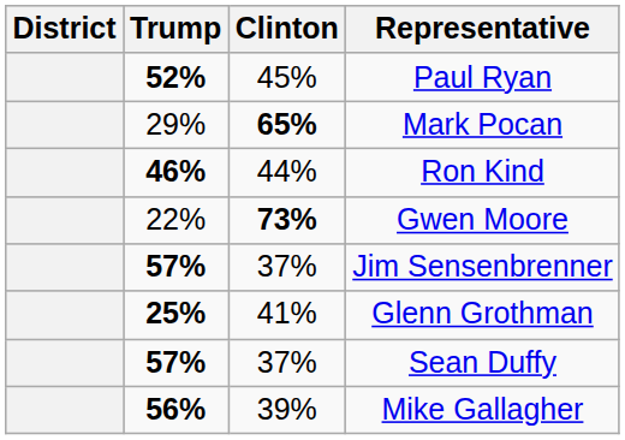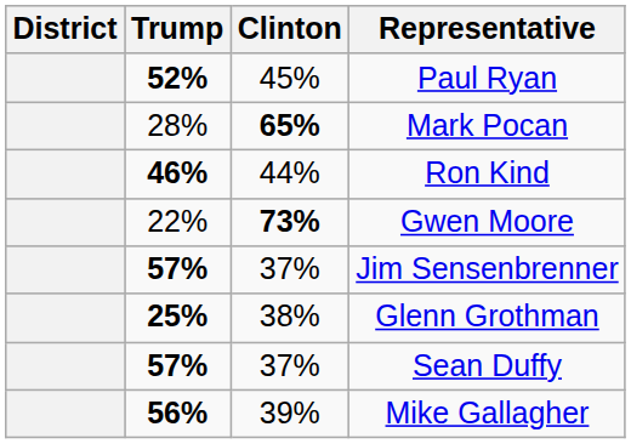 <table class=wikitable>
 <tr>
 <th>District</th>
 <th>Trump</th>
 <th>Clinton</th>
 <th>Representative</th>
 </tr>
 <tr align=center>
 <th></th>
 <td><strong>52%</strong></td>
 <td>45%</td>
 <td><a href='#'>Paul Ryan</a></td>
 </tr>
 <tr align=center>
 <th></th>
-<td>29%</td>
+<td>28%</td>
 <td><strong>65%</strong></td>
 <td><a href='#'>Mark Pocan</a></td>
 </tr>
 <tr align=center>
 <th></th>
 <td><strong>46%</strong></td>
 <td>44%</td>
 <td><a href='#'>Ron Kind</a></td>
 </tr>
 <tr align=center>
 <th></th>
 <td>22%</td>
 <td><strong>73%</strong></td>
 <td><a href='#'>Gwen Moore</a></td>
 </tr>
 <tr align=center>
 <th></th>
 <td><strong>57%</strong></td>
 <td>37%</td>
 <td><a href='#'>Jim Sensenbrenner</a></td>
 </tr>
 <tr align=center>
 <th></th>
 <td><strong>25%</strong></td>
-<td>41%</td>
+<td>38%</td>
 <td><a href='#'>Glenn Grothman</a></td>
 </tr>
 <tr align=center>
 <th></th>
 <td><strong>57%</strong></td>
 <td>37%</td>
 <td><a href='#'>Sean Duffy</a></td>
 </tr>
 <tr align=center>
 <th></th>
 <td><strong>56%</strong></td>
 <td>39%</td>
 <td><a href='#'>Mike Gallagher</a></td>
 </tr>
 </table>
